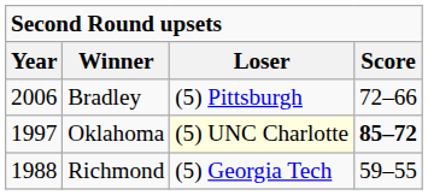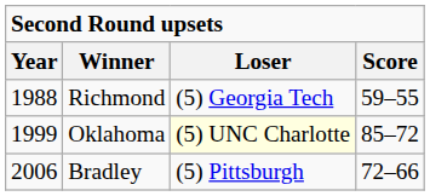 <table class="wikitable">
 <tr>
 <td colspan=4><strong>Second Round upsets</strong></td>
 </tr>
 <tr>
 <th>Year</th>
 <th>Winner</th>
 <th>Loser</th>
 <th>Score</th>
 </tr>
 <tr>
+<td>1988</td>
+<td>Richmond</td>
+<td>(5) <a href='#'>Georgia Tech</a></td>
+<td>59–55</td>
+</tr>
+<tr>
+<td>1999</td>
+<td>Oklahoma</td>
+<td style="background: lightyellow;">(5) UNC Charlotte</td>
+<td>85–72</td>
+</tr>
+<tr>
 <td>2006</td>
 <td>Bradley</td>
 <td>(5) <a href='#'>Pittsburgh</a></td>
 <td>72–66</td>
 </tr>
-<tr>
-<td>1997</td>
-<td>Oklahoma</td>
-<td style="background: lightyellow;">(5) UNC Charlotte</td>
-<td><strong>85–72</strong></td>
-</tr>
-<tr>
-<td>1988</td>
-<td>Richmond</td>
-<td>(5) <a href='#'>Georgia Tech</a></td>
-<td>59–55</td>
-</tr>
 </table>
